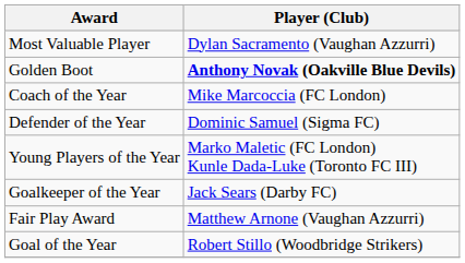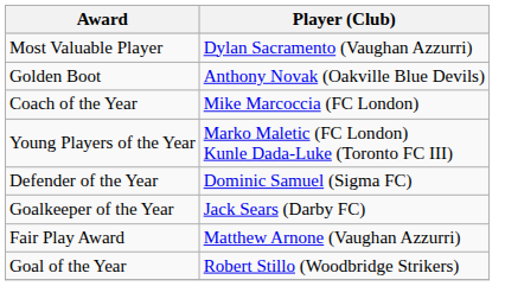 <table class="wikitable">
 <tr style="background:#cccccc;">
 <th>Award</th>
 <th>Player (Club)</th>
 </tr>
 <tr>
 <td>Most Valuable Player</td>
 <td><a href='#'>Dylan Sacramento</a> (Vaughan Azzurri)</td>
 </tr>
 <tr>
 <td>Golden Boot</td>
-<td><strong><a href='#'>Anthony Novak</a> (Oakville Blue Devils)</strong></td>
+<td><a href='#'>Anthony Novak</a> (Oakville Blue Devils)</td>
 </tr>
 <tr>
 <td>Coach of the Year</td>
 <td><a href='#'>Mike Marcoccia</a> (FC London)</td>
 </tr>
 <tr>
+<td>Young Players of the Year</td>
+<td><a href='#'>Marko Maletic</a> (FC London)<br><a href='#'>Kunle Dada-Luke</a> (Toronto FC III)</td>
+</tr>
+<tr>
 <td>Defender of the Year</td>
 <td><a href='#'>Dominic Samuel</a> (Sigma FC)</td>
-</tr>
-<tr>
-<td>Young Players of the Year</td>
-<td><a href='#'>Marko Maletic</a> (FC London)<br><a href='#'>Kunle Dada-Luke</a> (Toronto FC III)</td>
 </tr>
 <tr>
 <td>Goalkeeper of the Year</td>
 <td><a href='#'>Jack Sears</a> (Darby FC)</td>
 </tr>
 <tr>
 <td>Fair Play Award</td>
 <td><a href='#'>Matthew Arnone</a> (Vaughan Azzurri)</td>
 </tr>
 <tr>
 <td>Goal of the Year</td>
 <td><a href='#'>Robert Stillo</a> (Woodbridge Strikers)</td>
 </tr>
 <tr>
 </tr>
 </table>
